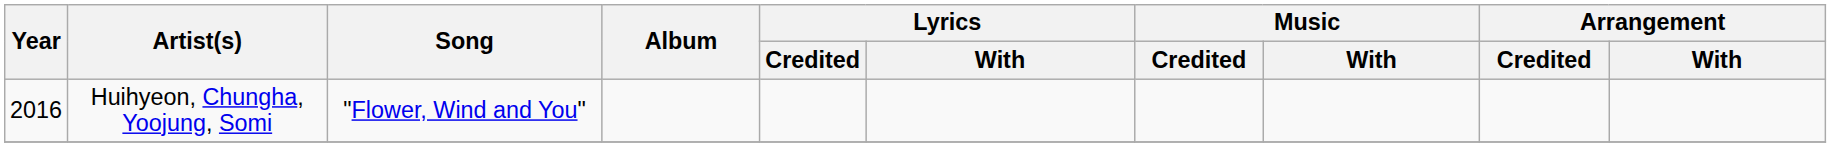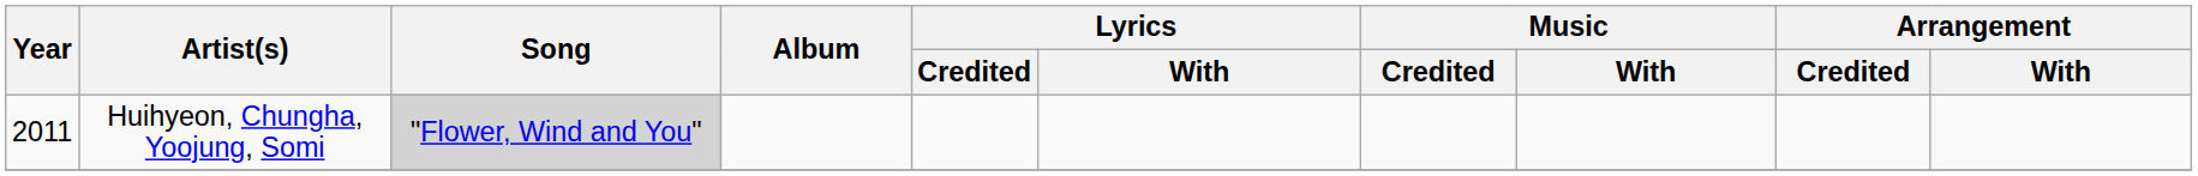 <table class="wikitable" style="text-align:center;">
 <tr>
 <th rowspan="2" style="width:2em;">Year</th>
 <th rowspan="2" style="width:12em;">Artist(s)</th>
 <th rowspan="2" style="width:13em;">Song</th>
 <th rowspan="2" style="width:7em;">Album</th>
 <th colspan="2" style="width:16em;">Lyrics</th>
 <th colspan="2" style="width:16em;">Music</th>
 <th colspan="2" style="width:16em;">Arrangement</th>
 </tr>
 <tr>
 <th style="width:4em;">Credited</th>
 <th style="width:13em;">With</th>
 <th style="width:4em;">Credited</th>
 <th style="width:8em;">With</th>
 <th style="width:4em;">Credited</th>
 <th style="width:8em;">With</th>
 </tr>
 <tr>
-<td>2016</td>
+<td>2011</td>
 <td>Huihyeon, <a href='#'>Chungha</a>, <a href='#'>Yoojung</a>, <a href='#'>Somi</a></td>
-<td>"<a href='#'>Flower, Wind and You</a>"</td>
+<td style="background: lightgrey;">"<a href='#'>Flower, Wind and You</a>"</td>
 <td></td>
 <td></td>
 <td></td>
 <td></td>
 <td></td>
 <td></td>
 <td></td>
 </tr>
 <tr>
 </tr>
 </table>
